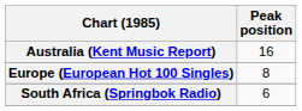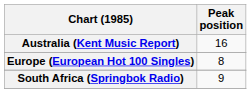 <table class="wikitable sortable plainrowheaders" style="text-align:center">
 <tr>
 <th>Chart (1985)</th>
 <th>Peak<br>position</th>
 </tr>
 <tr>
 <th scope="row">Australia (<a href='#'>Kent Music Report</a>)</th>
 <td>16</td>
 </tr>
 <tr>
 </tr>
 <tr>
 </tr>
 <tr>
 </tr>
 <tr>
 <th scope="row">Europe (<a href='#'>European Hot 100 Singles</a>)</th>
 <td>8</td>
 </tr>
 <tr>
 </tr>
 <tr>
 </tr>
 <tr>
 </tr>
 <tr>
 </tr>
 <tr>
 <th scope="row">South Africa (<a href='#'>Springbok Radio</a>)</th>
-<td>6</td>
+<td>9</td>
 </tr>
 <tr>
 </tr>
 <tr>
 </tr>
 <tr>
 </tr>
 <tr>
 </tr>
 </table>
